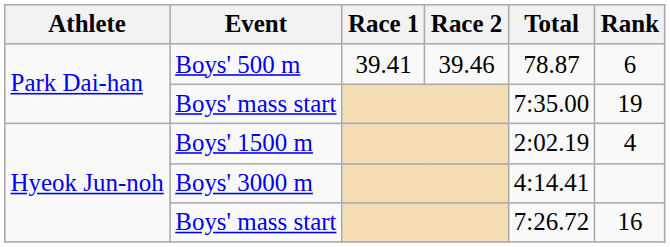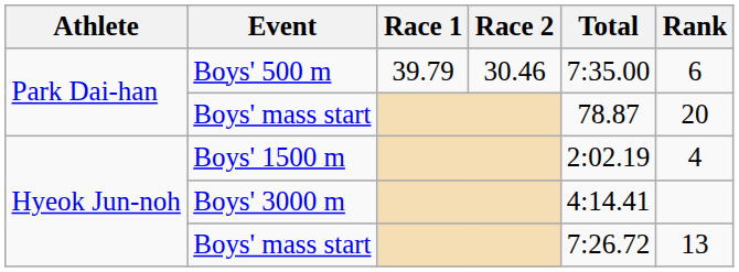 <table class="wikitable">
 <tr>
 <th>Athlete</th>
 <th>Event</th>
 <th>Race 1</th>
 <th>Race 2</th>
 <th>Total</th>
 <th>Rank</th>
 </tr>
 <tr>
 <td rowspan=2><a href='#'>Park Dai-han</a></td>
 <td><a href='#'>Boys' 500 m</a></td>
-<td align="center">39.41</td>
-<td align="center">39.46</td>
-<td align="center">78.87</td>
+<td align="center">39.79</td>
+<td align="center">30.46</td>
+<td align="center">7:35.00</td>
 <td align="center">6</td>
 </tr>
 <tr>
 <td><a href='#'>Boys' mass start</a></td>
 <td colspan=2 bgcolor="wheat"></td>
-<td align="center">7:35.00</td>
-<td align="center">19</td>
+<td align="center">78.87</td>
+<td align="center">20</td>
 </tr>
 <tr>
 <td rowspan=3><a href='#'>Hyeok Jun-noh</a></td>
 <td><a href='#'>Boys' 1500 m</a></td>
 <td colspan=2 bgcolor="wheat"></td>
 <td align="center">2:02.19</td>
 <td align="center">4</td>
 </tr>
 <tr>
 <td><a href='#'>Boys' 3000 m</a></td>
 <td colspan=2 bgcolor="wheat"></td>
 <td align="center">4:14.41</td>
 <td align="center"></td>
 </tr>
 <tr>
 <td><a href='#'>Boys' mass start</a></td>
 <td colspan=2 bgcolor="wheat"></td>
 <td align="center">7:26.72</td>
-<td align="center">16</td>
+<td align="center">13</td>
 </tr>
 </table>
